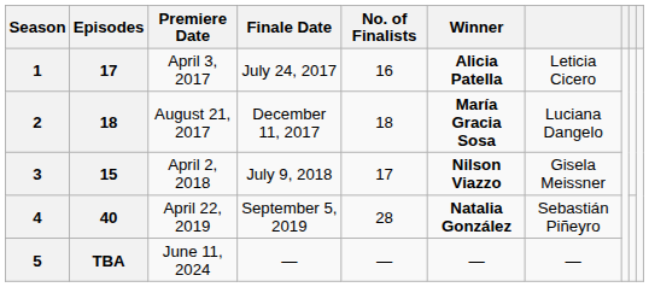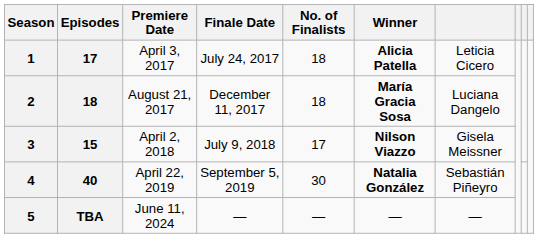 <table class="wikitable" style="text-align:center; font-size:95%;">
 <tr>
 <th>Season</th>
 <th>Episodes</th>
 <th>Premiere Date</th>
 <th>Finale Date</th>
 <th>No. of Finalists</th>
 <th>Winner</th>
 <th></th>
 <th></th>
 <th></th>
 <th></th>
 </tr>
 <tr>
 <th>1</th>
 <th>17</th>
 <td>April 3, 2017</td>
 <td>July 24, 2017</td>
-<td>16</td>
+<td>18</td>
 <td><strong>Alicia Patella</strong></td>
 <td>Leticia Cicero</td>
 <td rowspan="5"></td>
 <td rowspan="3"></td>
 <td rowspan="5"></td>
 </tr>
 <tr>
 <th>2</th>
 <th>18</th>
 <td>August 21, 2017</td>
 <td>December 11, 2017</td>
 <td>18</td>
 <td><strong>María Gracia Sosa</strong></td>
 <td>Luciana Dangelo</td>
 </tr>
 <tr>
 <th>3</th>
 <th>15</th>
 <td>April 2, 2018</td>
 <td>July 9, 2018</td>
 <td>17</td>
 <td><strong>Nilson Viazzo</strong></td>
 <td>Gisela Meissner</td>
 </tr>
 <tr>
 <th>4</th>
 <th>40</th>
 <td>April 22, 2019</td>
 <td>September 5, 2019</td>
-<td>28</td>
+<td>30</td>
 <td><strong>Natalia González</strong></td>
 <td>Sebastián Piñeyro</td>
 <td rowspan="2"></td>
 </tr>
 <tr>
 <th>5</th>
 <th>TBA</th>
 <td>June 11, 2024</td>
 <td>―</td>
 <td>―</td>
 <td>―</td>
 <td>―</td>
 </tr>
 </table>
